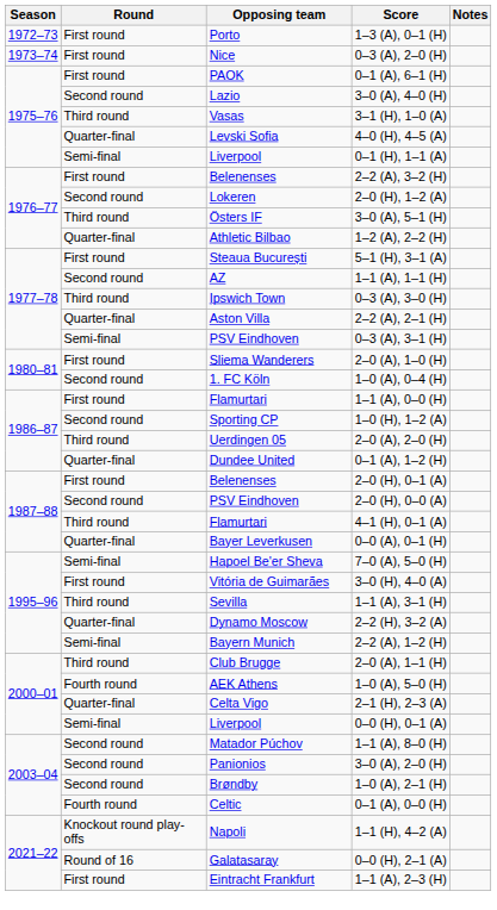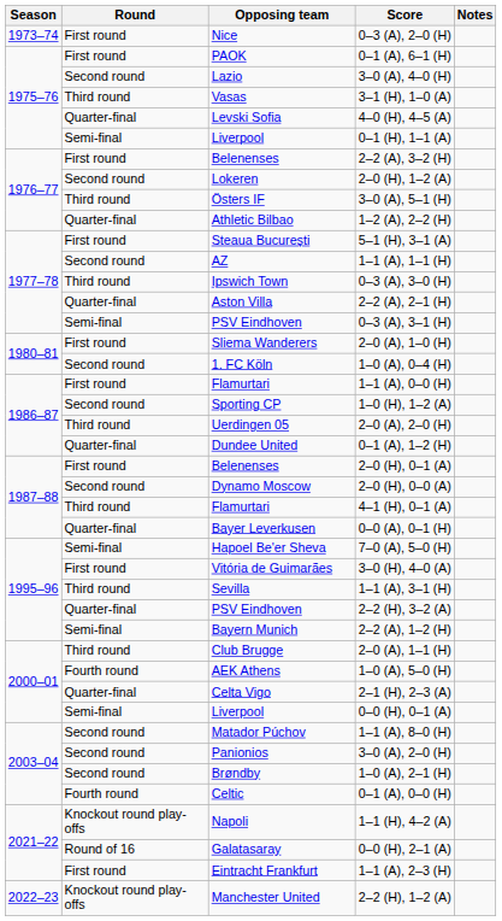 <table class="wikitable sortable">
 <tr>
 <th>Season</th>
 <th width=175>Round</th>
 <th width=175>Opposing team</th>
 <th>Score</th>
 <th>Notes</th>
-</tr>
-<tr>
-<td><a href='#'>1972–73</a></td>
-<td>First round</td>
-<td> <a href='#'>Porto</a></td>
-<td>1–3 (A), 0–1 (H)</td>
-<td></td>
 </tr>
 <tr>
 <td><a href='#'>1973–74</a></td>
 <td>First round</td>
 <td> <a href='#'>Nice</a></td>
 <td>0–3 (A), 2–0 (H)</td>
 <td></td>
 </tr>
 <tr>
 <td rowspan="5"><a href='#'>1975–76</a></td>
 <td>First round</td>
 <td> <a href='#'>PAOK</a></td>
 <td>0–1 (A), 6–1 (H)</td>
 <td></td>
 </tr>
 <tr>
 <td>Second round</td>
 <td> <a href='#'>Lazio</a></td>
 <td>3–0 (A), 4–0 (H)</td>
 <td></td>
 </tr>
 <tr>
 <td>Third round</td>
 <td> <a href='#'>Vasas</a></td>
 <td>3–1 (H), 1–0 (A)</td>
 <td></td>
 </tr>
 <tr>
 <td>Quarter-final</td>
 <td> <a href='#'>Levski Sofia</a></td>
 <td>4–0 (H), 4–5 (A)</td>
 <td></td>
 </tr>
 <tr>
 <td>Semi-final</td>
 <td> <a href='#'>Liverpool</a></td>
 <td>0–1 (H), 1–1 (A)</td>
 <td></td>
 </tr>
 <tr>
 <td rowspan="4"><a href='#'>1976–77</a></td>
 <td>First round</td>
 <td> <a href='#'>Belenenses</a></td>
 <td>2–2 (A), 3–2 (H)</td>
 <td></td>
 </tr>
 <tr>
 <td>Second round</td>
 <td> <a href='#'>Lokeren</a></td>
 <td>2–0 (H), 1–2 (A)</td>
 <td></td>
 </tr>
 <tr>
 <td>Third round</td>
 <td> <a href='#'>Östers IF</a></td>
 <td>3–0 (A), 5–1 (H)</td>
 <td></td>
 </tr>
 <tr>
 <td>Quarter-final</td>
 <td> <a href='#'>Athletic Bilbao</a></td>
 <td>1–2 (A), 2–2 (H)</td>
 <td></td>
 </tr>
 <tr>
 <td rowspan="5"><a href='#'>1977–78</a></td>
 <td>First round</td>
 <td> <a href='#'>Steaua București</a></td>
 <td>5–1 (H), 3–1 (A)</td>
 <td></td>
 </tr>
 <tr>
 <td>Second round</td>
 <td> <a href='#'>AZ</a></td>
 <td>1–1 (A), 1–1 (H)</td>
 <td align=center></td>
 </tr>
 <tr>
 <td>Third round</td>
 <td> <a href='#'>Ipswich Town</a></td>
 <td>0–3 (A), 3–0 (H)</td>
 <td align=center></td>
 </tr>
 <tr>
 <td>Quarter-final</td>
 <td> <a href='#'>Aston Villa</a></td>
 <td>2–2 (A), 2–1 (H)</td>
 <td></td>
 </tr>
 <tr>
 <td>Semi-final</td>
 <td> <a href='#'>PSV Eindhoven</a></td>
 <td>0–3 (A), 3–1 (H)</td>
 <td></td>
 </tr>
 <tr>
 <td rowspan="2"><a href='#'>1980–81</a></td>
 <td>First round</td>
 <td> <a href='#'>Sliema Wanderers</a></td>
 <td>2–0 (A), 1–0 (H)</td>
 <td></td>
 </tr>
 <tr>
 <td>Second round</td>
 <td> <a href='#'>1. FC Köln</a></td>
 <td>1–0 (A), 0–4 (H)</td>
 <td></td>
 </tr>
 <tr>
 <td rowspan="4"><a href='#'>1986–87</a></td>
 <td>First round</td>
 <td> <a href='#'>Flamurtari</a></td>
 <td>1–1 (A), 0–0 (H)</td>
 <td align=center></td>
 </tr>
 <tr>
 <td>Second round</td>
 <td> <a href='#'>Sporting CP</a></td>
 <td>1–0 (H), 1–2 (A)</td>
 <td align=center></td>
 </tr>
 <tr>
 <td>Third round</td>
 <td> <a href='#'>Uerdingen 05</a></td>
 <td>2–0 (A), 2–0 (H)</td>
 <td></td>
 </tr>
 <tr>
 <td>Quarter-final</td>
 <td> <a href='#'>Dundee United</a></td>
 <td>0–1 (A), 1–2 (H)</td>
 <td></td>
 </tr>
 <tr>
 <td rowspan="4"><a href='#'>1987–88</a></td>
 <td>First round</td>
 <td> <a href='#'>Belenenses</a></td>
 <td>2–0 (H), 0–1 (A)</td>
 <td></td>
 </tr>
 <tr>
 <td>Second round</td>
-<td> <a href='#'>PSV Eindhoven</a></td>
+<td> <a href='#'>Dynamo Moscow</a></td>
 <td>2–0 (H), 0–0 (A)</td>
 <td></td>
 </tr>
 <tr>
 <td>Third round</td>
 <td> <a href='#'>Flamurtari</a></td>
 <td>4–1 (H), 0–1 (A)</td>
 <td></td>
 </tr>
 <tr>
 <td>Quarter-final</td>
 <td> <a href='#'>Bayer Leverkusen</a></td>
 <td>0–0 (A), 0–1 (H)</td>
 <td></td>
 </tr>
 <tr>
 <td rowspan="5"><a href='#'>1995–96</a></td>
 <td>Semi-final</td>
 <td> <a href='#'>Hapoel Be'er Sheva</a></td>
 <td>7–0 (A), 5–0 (H)</td>
 <td></td>
 </tr>
 <tr>
 <td>First round</td>
 <td> <a href='#'>Vitória de Guimarães</a></td>
 <td>3–0 (H), 4–0 (A)</td>
 <td></td>
 </tr>
 <tr>
 <td>Third round</td>
 <td> <a href='#'>Sevilla</a></td>
 <td>1–1 (A), 3–1 (H)</td>
 <td></td>
 </tr>
 <tr>
 <td>Quarter-final</td>
-<td> <a href='#'>Dynamo Moscow</a></td>
+<td> <a href='#'>PSV Eindhoven</a></td>
 <td>2–2 (H), 3–2 (A)</td>
 <td></td>
 </tr>
 <tr>
 <td>Semi-final</td>
 <td> <a href='#'>Bayern Munich</a></td>
 <td>2–2 (A), 1–2 (H)</td>
 <td></td>
 </tr>
 <tr>
 <td rowspan="4"><a href='#'>2000–01</a></td>
 <td>Third round</td>
 <td> <a href='#'>Club Brugge</a></td>
 <td>2–0 (A), 1–1 (H)</td>
 <td></td>
 </tr>
 <tr>
 <td>Fourth round</td>
 <td> <a href='#'>AEK Athens</a></td>
 <td>1–0 (A), 5–0 (H)</td>
 <td></td>
 </tr>
 <tr>
 <td>Quarter-final</td>
 <td> <a href='#'>Celta Vigo</a></td>
 <td>2–1 (H), 2–3 (A)</td>
 <td align=center></td>
 </tr>
 <tr>
 <td>Semi-final</td>
 <td> <a href='#'>Liverpool</a></td>
 <td>0–0 (H), 0–1 (A)</td>
 <td></td>
 </tr>
 <tr>
 <td rowspan="4"><a href='#'>2003–04</a></td>
 <td>Second round</td>
 <td> <a href='#'>Matador Púchov</a></td>
 <td>1–1 (A), 8–0 (H)</td>
 <td></td>
 </tr>
 <tr>
 <td>Second round</td>
 <td> <a href='#'>Panionios</a></td>
 <td>3–0 (A), 2–0 (H)</td>
 <td></td>
 </tr>
 <tr>
 <td>Second round</td>
 <td> <a href='#'>Brøndby</a></td>
 <td>1–0 (A), 2–1 (H)</td>
 <td></td>
 </tr>
 <tr>
 <td>Fourth round</td>
 <td> <a href='#'>Celtic</a></td>
 <td>0–1 (A), 0–0 (H)</td>
 <td></td>
 </tr>
 <tr>
 <td rowspan="3"><a href='#'>2021–22</a></td>
 <td>Knockout round play-offs</td>
 <td> <a href='#'>Napoli</a></td>
 <td>1–1 (H), 4–2 (A)</td>
 <td></td>
 </tr>
 <tr>
 <td>Round of 16</td>
 <td> <a href='#'>Galatasaray</a></td>
 <td>0–0 (H), 2–1 (A)</td>
 <td></td>
 </tr>
 <tr>
 <td>First round</td>
 <td> <a href='#'>Eintracht Frankfurt</a></td>
 <td>1–1 (A), 2–3 (H)</td>
 <td></td>
 </tr>
+<tr>
+<td><a href='#'>2022–23</a></td>
+<td>Knockout round play-offs</td>
+<td> <a href='#'>Manchester United</a></td>
+<td>2–2 (H), 1–2 (A)</td>
+<td></td>
+</tr>
 </table>
